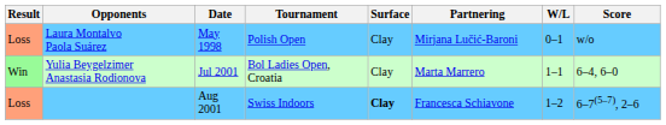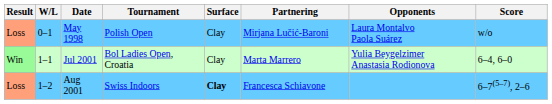 <table class="wikitable sortable">
 <tr>
 <th style="width:40px">Result</th>
-<th width=200>Opponents</th>
+<th style="width:35px" class="unsortable">W/L</th>
 <th width=60>Date</th>
 <th width=160>Tournament</th>
 <th width=50>Surface</th>
 <th width=170>Partnering</th>
-<th style="width:35px" class="unsortable">W/L</th>
+<th width=200>Opponents</th>
 <th style="width:110px" class="unsortable">Score</th>
 </tr>
 <tr bgcolor=#66CCFF>
 <td style="background:#ffa07a;">Loss</td>
-<td> <a href='#'>Laura Montalvo</a> <br>  <a href='#'>Paola Suárez</a></td>
+<td>0–1</td>
 <td><a href='#'>May 1998</a></td>
 <td><a href='#'>Polish Open</a></td>
 <td>Clay</td>
 <td> <a href='#'>Mirjana Lučić-Baroni</a></td>
-<td>0–1</td>
+<td> <a href='#'>Laura Montalvo</a> <br>  <a href='#'>Paola Suárez</a></td>
 <td>w/o</td>
 </tr>
 <tr bgcolor="#CCFFCC">
 <td style="background:#98fb98;">Win</td>
-<td> <a href='#'>Yulia Beygelzimer</a> <br>  <a href='#'>Anastasia Rodionova</a></td>
+<td>1–1</td>
 <td><a href='#'>Jul 2001</a></td>
 <td><a href='#'>Bol Ladies Open</a>, Croatia</td>
 <td>Clay</td>
 <td> <a href='#'>Marta Marrero</a></td>
-<td>1–1</td>
+<td> <a href='#'>Yulia Beygelzimer</a> <br>  <a href='#'>Anastasia Rodionova</a></td>
 <td>6–4, 6–0</td>
 </tr>
 <tr bgcolor=#66CCFF>
 <td style="background:#ffa07a;">Loss</td>
-<td></td>
+<td>1–2</td>
 <td>Aug 2001</td>
 <td><a href='#'>Swiss Indoors</a></td>
 <td><strong>Clay</strong></td>
 <td> <a href='#'>Francesca Schiavone</a></td>
-<td>1–2</td>
+<td></td>
 <td>6–7<sup>(5–7)</sup>, 2–6</td>
 </tr>
 </table>
